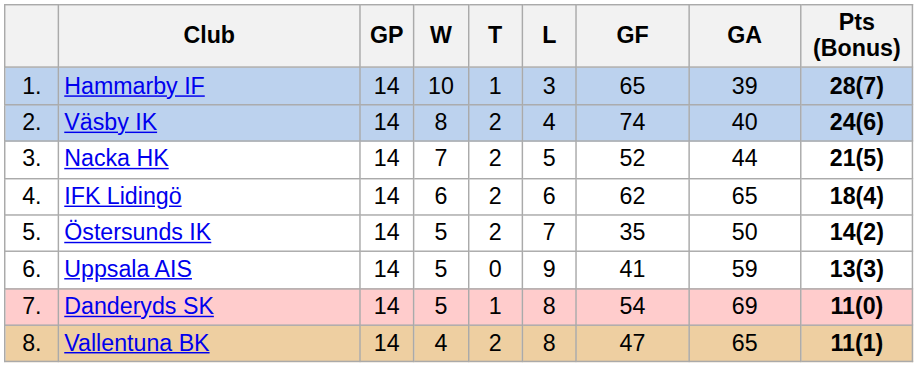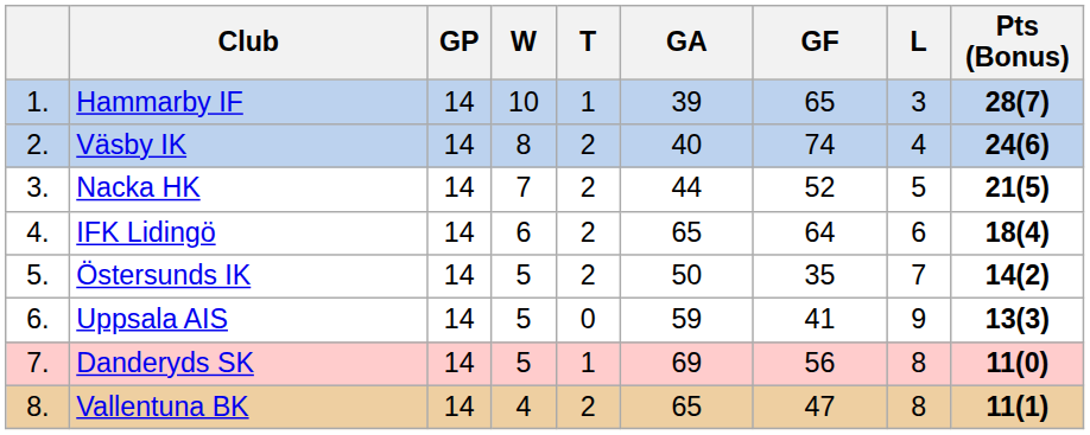 <table class="wikitable">
 <tr>
 <th width="30"></th>
 <th width="200">Club</th>
 <th width="30">GP</th>
 <th width="30">W</th>
 <th width="30">T</th>
+<th width="70">GA</th>
+<th width="70">GF</th>
 <th width="30">L</th>
-<th width="70">GF</th>
-<th width="70">GA</th>
 <th width="70">Pts (Bonus)</th>
 </tr>
 <tr bgcolor="#BCD2EE" align="center">
 <td>1.</td>
 <td align="left"><a href='#'>Hammarby IF</a></td>
 <td>14</td>
 <td>10</td>
 <td>1</td>
+<td>39</td>
+<td>65</td>
 <td>3</td>
-<td>65</td>
-<td>39</td>
 <td><strong>28(7)</strong></td>
 </tr>
 <tr bgcolor="#BCD2EE" align="center">
 <td>2.</td>
 <td align="left"><a href='#'>Väsby IK</a></td>
 <td>14</td>
 <td>8</td>
 <td>2</td>
+<td>40</td>
+<td>74</td>
 <td>4</td>
-<td>74</td>
-<td>40</td>
 <td><strong>24(6)</strong></td>
 </tr>
 <tr bgcolor="#FFFFFF" align="center">
 <td>3.</td>
 <td align="left"><a href='#'>Nacka HK</a></td>
 <td>14</td>
 <td>7</td>
 <td>2</td>
+<td>44</td>
+<td>52</td>
 <td>5</td>
-<td>52</td>
-<td>44</td>
 <td><strong>21(5)</strong></td>
 </tr>
 <tr bgcolor="#FFFFFF" align="center">
 <td>4.</td>
 <td align="left"><a href='#'>IFK Lidingö</a></td>
 <td>14</td>
 <td>6</td>
 <td>2</td>
+<td>65</td>
+<td>64</td>
 <td>6</td>
-<td>62</td>
-<td>65</td>
 <td><strong>18(4)</strong></td>
 </tr>
 <tr bgcolor="#FFFFFF" align="center">
 <td>5.</td>
 <td align="left"><a href='#'>Östersunds IK</a></td>
 <td>14</td>
 <td>5</td>
 <td>2</td>
+<td>50</td>
+<td>35</td>
 <td>7</td>
-<td>35</td>
-<td>50</td>
 <td><strong>14(2)</strong></td>
 </tr>
 <tr bgcolor="#FFFFFF" align="center">
 <td>6.</td>
 <td align="left"><a href='#'>Uppsala AIS</a></td>
 <td>14</td>
 <td>5</td>
 <td>0</td>
+<td>59</td>
+<td>41</td>
 <td>9</td>
-<td>41</td>
-<td>59</td>
 <td><strong>13(3)</strong></td>
 </tr>
 <tr bgcolor="#FFCCCC" align="center">
 <td>7.</td>
 <td align="left"><a href='#'>Danderyds SK</a></td>
 <td>14</td>
 <td>5</td>
 <td>1</td>
+<td>69</td>
+<td>56</td>
 <td>8</td>
-<td>54</td>
-<td>69</td>
 <td><strong>11(0)</strong></td>
 </tr>
 <tr bgcolor="#EECFA1" align="center">
 <td>8.</td>
 <td align="left"><a href='#'>Vallentuna BK</a></td>
 <td>14</td>
 <td>4</td>
 <td>2</td>
+<td>65</td>
+<td>47</td>
 <td>8</td>
-<td>47</td>
-<td>65</td>
 <td><strong>11(1)</strong></td>
 </tr>
 </table>
